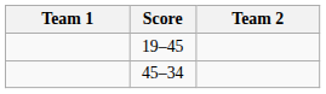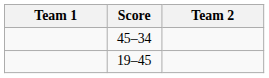 <table class="wikitable" style="text-align: center; font-size:90% ">
 <tr>
 <th align="right" width="100">Team 1</th>
 <th width="50">Score</th>
 <th align="left" width="100">Team 2</th>
 </tr>
 <tr>
+<td align=right><strong></strong></td>
+<td align=center>45–34</td>
+<td align=left></td>
+</tr>
+<tr>
 <td align=right></td>
 <td align=center>19–45</td>
 <td align=left><strong></strong></td>
 </tr>
-<tr>
-<td align=right><strong></strong></td>
-<td align=center>45–34</td>
-<td align=left></td>
-</tr>
 </table>
